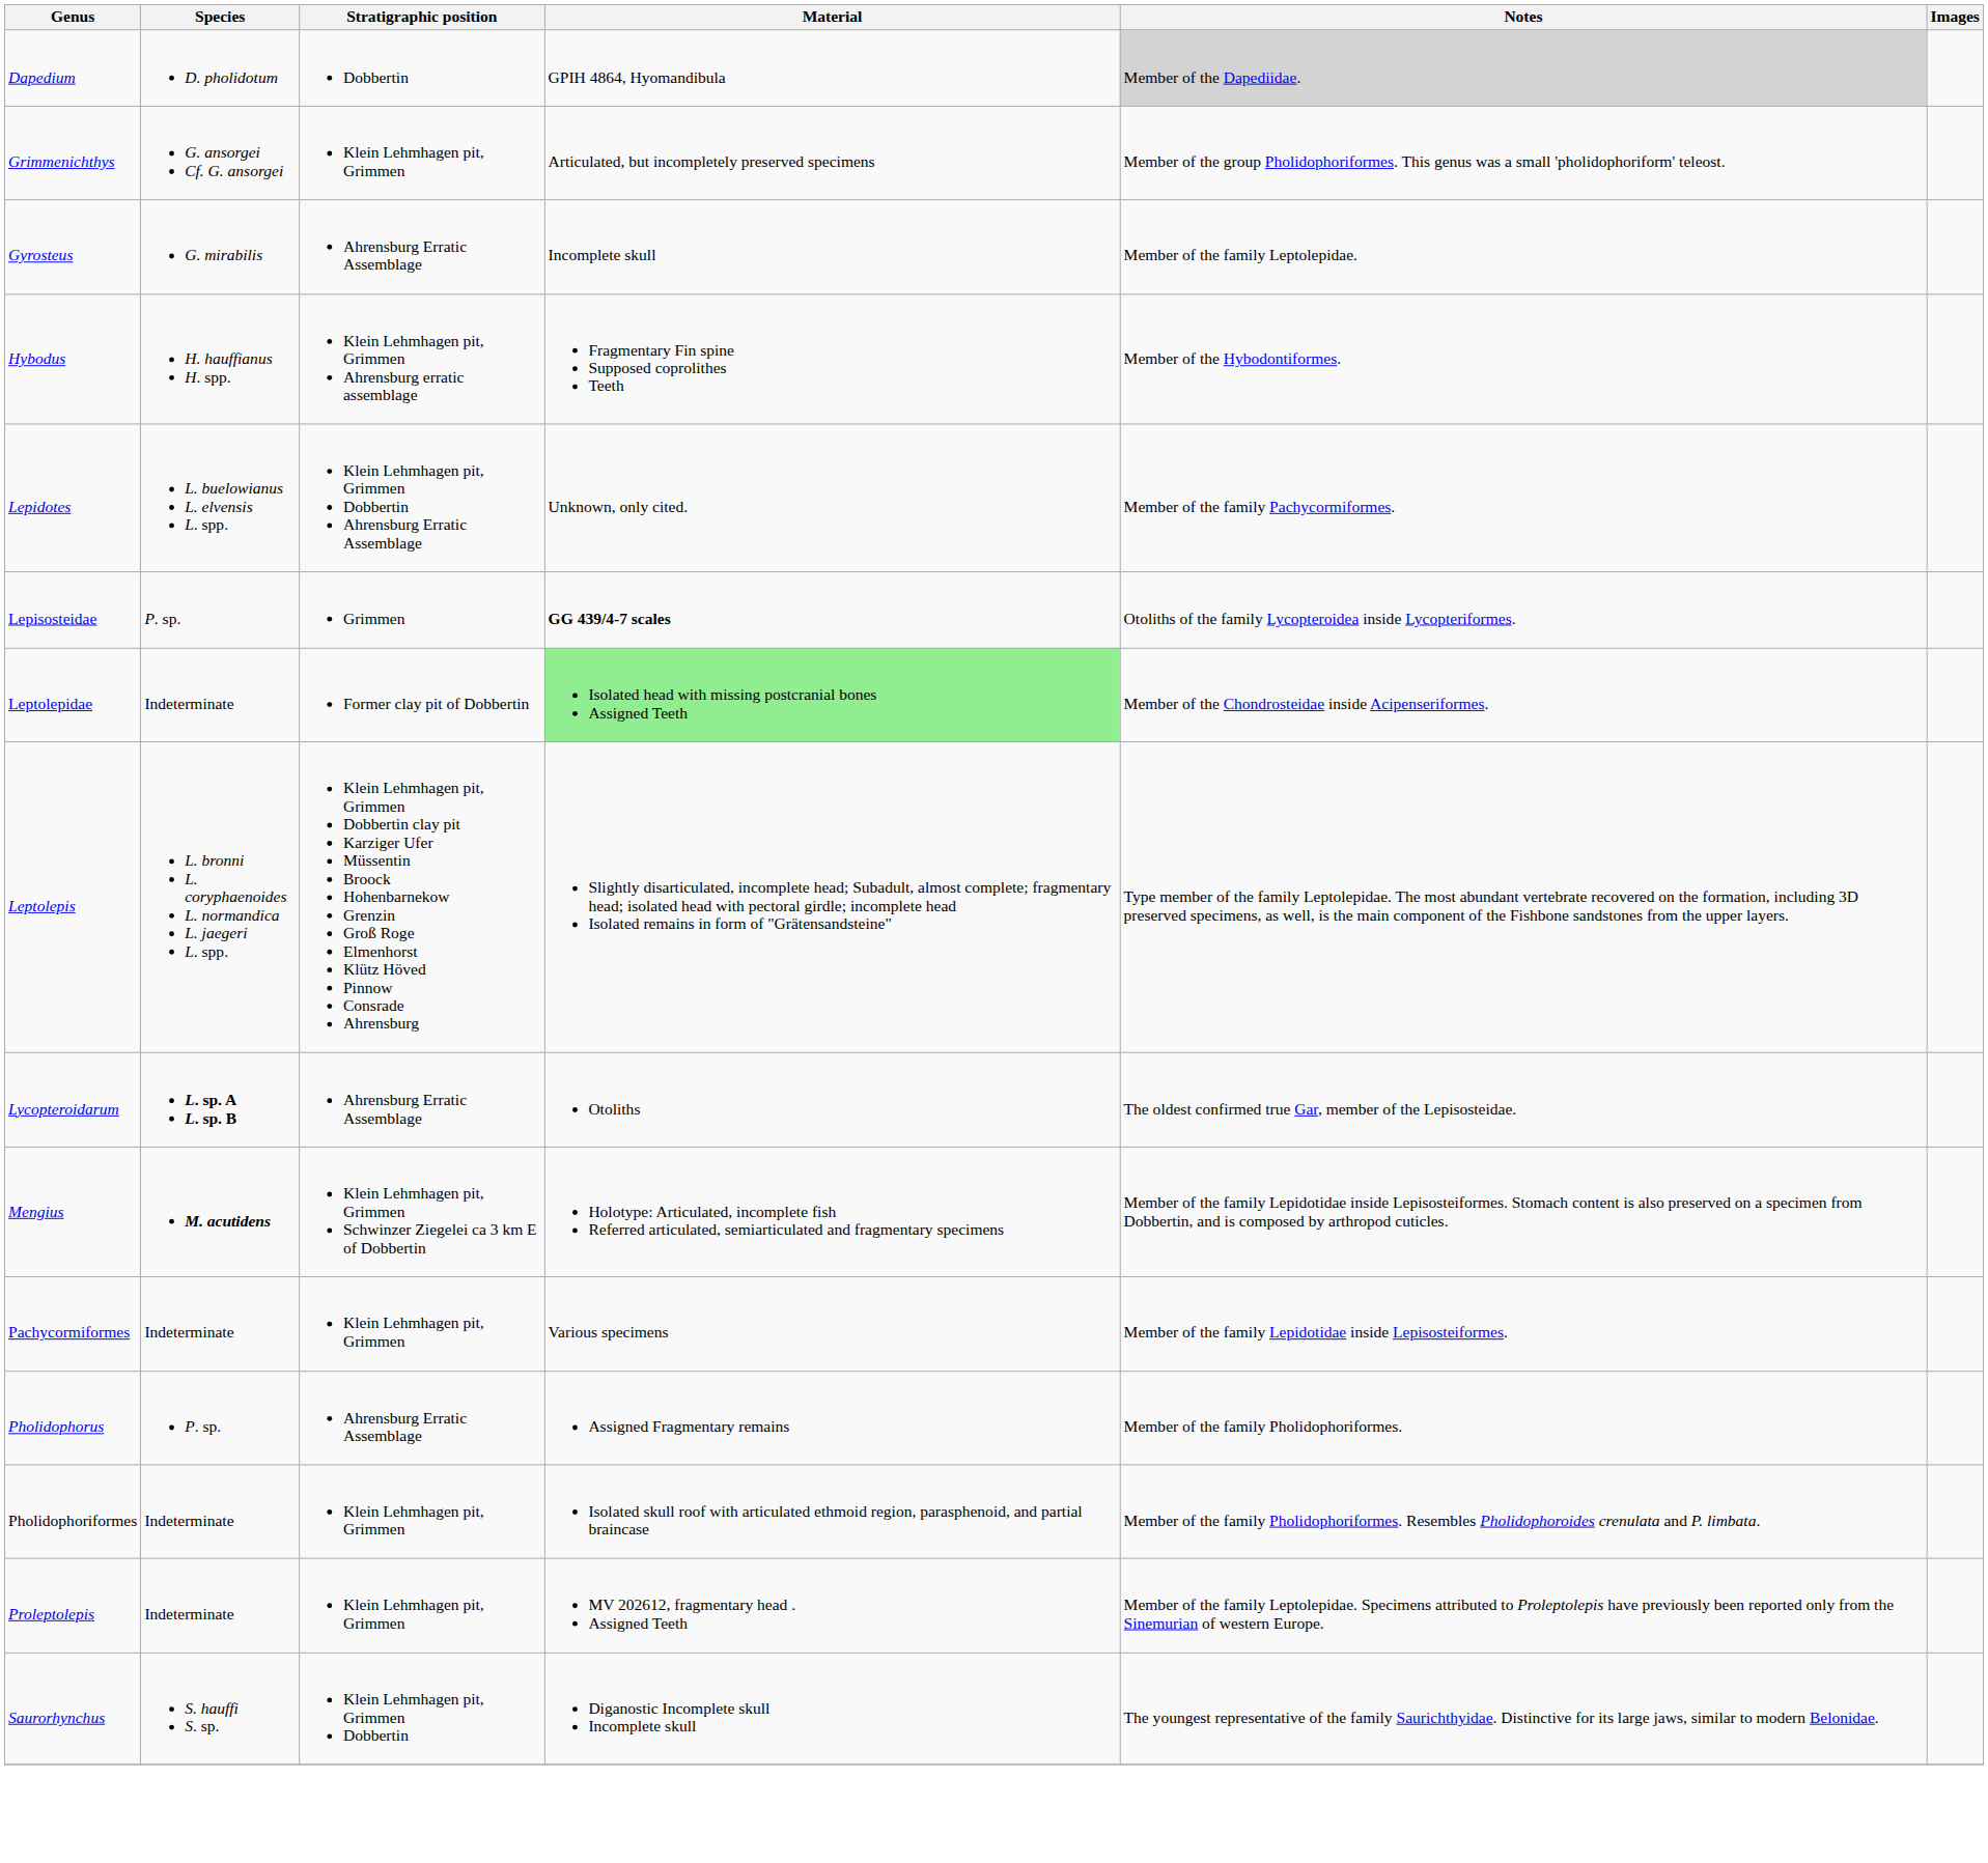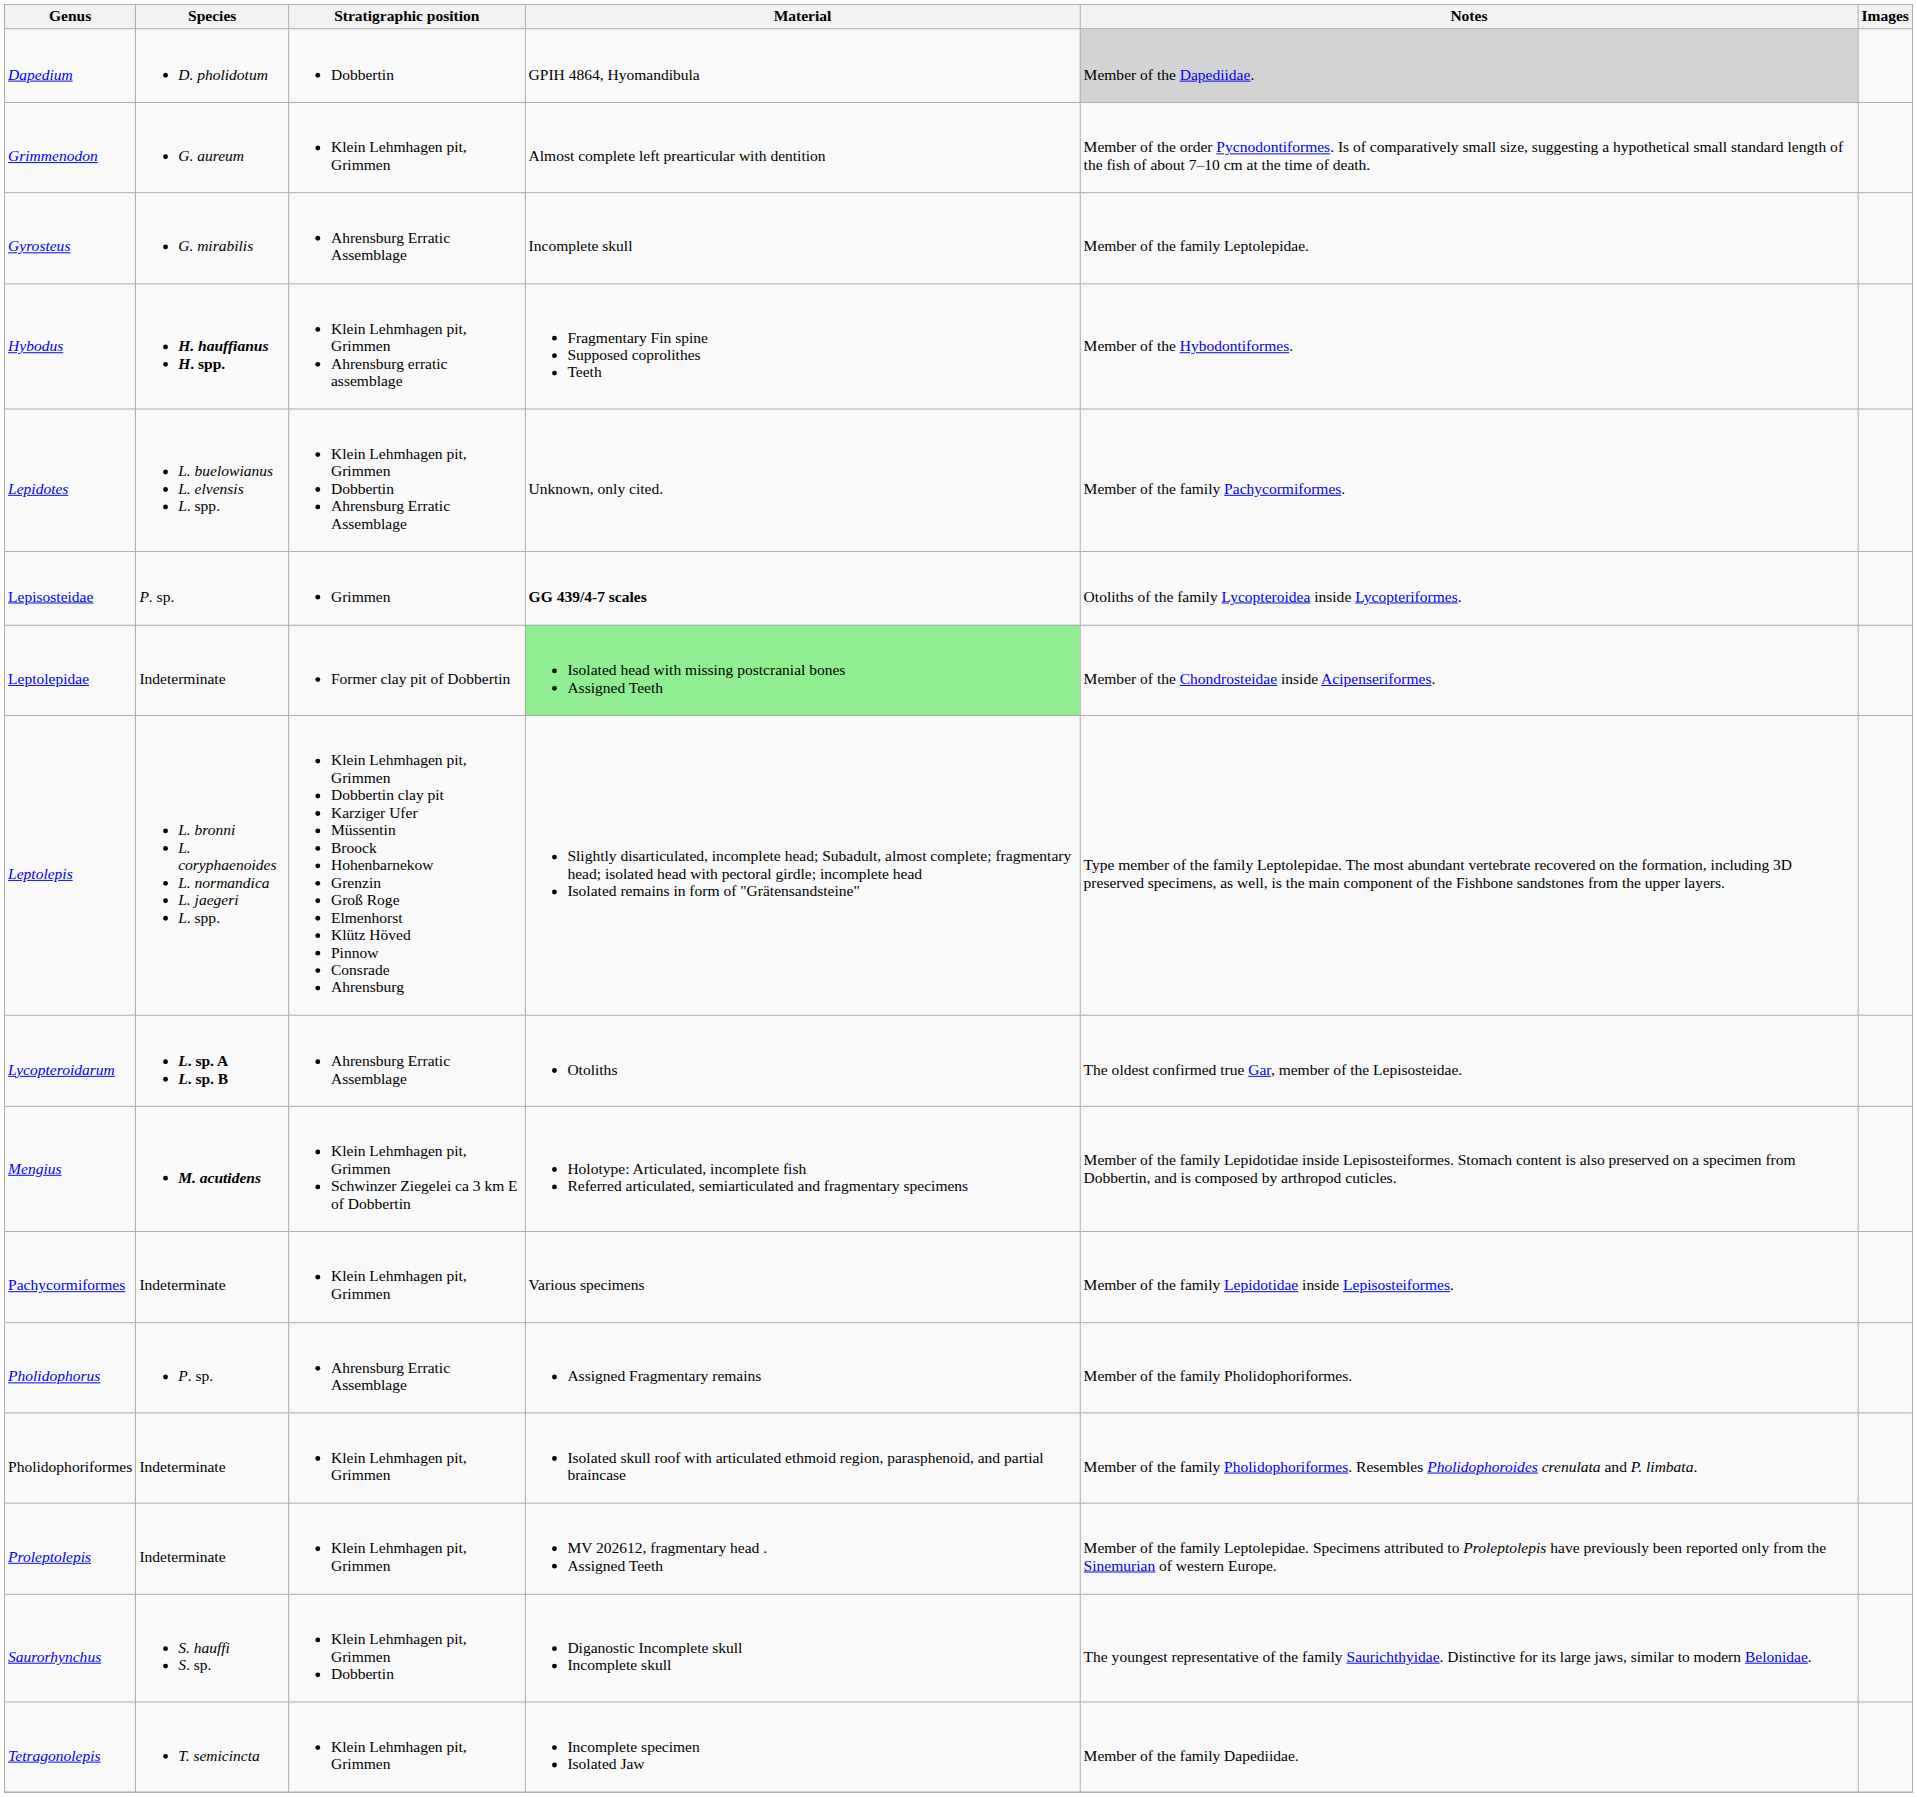 <table class = "wikitable">
 <tr>
 <th>Genus</th>
 <th>Species</th>
 <th>Stratigraphic position</th>
 <th>Material</th>
 <th>Notes</th>
 <th>Images</th>
 </tr>
 <tr>
 <td><br><em><a href='#'>Dapedium</a></em></td>
 <td><br><ul><li><em>D. pholidotum</em></li></ul></td>
 <td><br><ul><li>Dobbertin</li></ul></td>
 <td><br>GPIH 4864, Hyomandibula</td>
 <td style="background: lightgrey;"><br>Member of the <a href='#'>Dapediidae</a>.</td>
 <td></td>
 </tr>
 <tr>
-<td><br><em><a href='#'>Grimmenichthys</a></em></td>
-<td><br><ul><li><em>G. ansorgei</em></li><li><em>Cf. G. ansorgei</em></li></ul></td>
+<td><br><em><a href='#'>Grimmenodon</a></em></td>
+<td><br><ul><li><em>G. aureum</em></li></ul></td>
 <td><br><ul><li>Klein Lehmhagen pit, Grimmen</li></ul></td>
-<td><br>Articulated, but incompletely preserved specimens</td>
-<td><br>Member of the group <a href='#'>Pholidophoriformes</a>. This genus was a small 'pholidophoriform' teleost.</td>
+<td><br>Almost complete left prearticular with dentition</td>
+<td><br>Member of the order <a href='#'>Pycnodontiformes</a>. Is of comparatively small size, suggesting a hypothetical small standard length of the fish of about 7–10 cm at the time of death.</td>
 <td></td>
 </tr>
 <tr>
 <td><br><em><a href='#'>Gyrosteus</a></em></td>
 <td><br><ul><li><em>G. mirabilis</em></li></ul></td>
 <td><br><ul><li>Ahrensburg Erratic Assemblage</li></ul></td>
 <td><br>Incomplete skull</td>
 <td><br>Member of the family Leptolepidae.</td>
 <td></td>
 </tr>
 <tr>
 <td><em><a href='#'>Hybodus</a></em></td>
-<td><br><ul><li><em>H. hauffianus</em></li><li><em>H</em>. spp.</li></ul></td>
+<td><strong><br><ul><li><em>H. hauffianus</em></li><li><em>H</em>. spp.</li></ul></strong></td>
 <td><br><ul><li>Klein Lehmhagen pit, Grimmen</li><li>Ahrensburg erratic assemblage</li></ul></td>
 <td><br><ul><li>Fragmentary Fin spine</li><li>Supposed coprolithes</li><li>Teeth</li></ul></td>
 <td>Member of the <a href='#'>Hybodontiformes</a>.</td>
 <td></td>
 </tr>
 <tr>
 <td><br><em><a href='#'>Lepidotes</a></em></td>
 <td><br><ul><li><em>L. buelowianus</em></li><li><em>L. elvensis</em></li><li><em>L</em>. spp.</li></ul></td>
 <td><br><ul><li>Klein Lehmhagen pit, Grimmen</li><li>Dobbertin</li><li>Ahrensburg Erratic Assemblage</li></ul></td>
 <td><br>Unknown, only cited.</td>
 <td><br>Member of the family <a href='#'>Pachycormiformes</a>.</td>
 <td></td>
 </tr>
 <tr>
 <td><br><a href='#'>Lepisosteidae</a></td>
 <td><br><em>P</em>. sp.</td>
 <td><br><ul><li>Grimmen</li></ul></td>
 <td><strong><br>GG 439/4-7 scales</strong></td>
 <td><br>Otoliths of the family <a href='#'>Lycopteroidea</a> inside <a href='#'>Lycopteriformes</a>.</td>
 <td><br></td>
 </tr>
 <tr>
 <td><br><a href='#'>Leptolepidae</a></td>
 <td><br>Indeterminate</td>
 <td><br><ul><li>Former clay pit of Dobbertin</li></ul></td>
 <td style="background: lightgreen;"><br><ul><li>Isolated head with missing postcranial bones</li><li>Assigned Teeth</li></ul></td>
 <td><br>Member of the <a href='#'>Chondrosteidae</a> inside <a href='#'>Acipenseriformes</a>.</td>
 <td></td>
 </tr>
 <tr>
 <td><br><em><a href='#'>Leptolepis</a></em></td>
 <td><br><ul><li><em>L. bronni</em></li><li><em>L. coryphaenoides</em></li><li><em>L. normandica</em></li><li><em>L. jaegeri</em></li><li><em>L</em>. spp.</li></ul></td>
 <td><br><ul><li>Klein Lehmhagen pit, Grimmen</li><li>Dobbertin clay pit</li><li>Karziger Ufer</li><li>Müssentin</li><li>Broock</li><li>Hohenbarnekow</li><li>Grenzin</li><li>Groß Roge</li><li>Elmenhorst</li><li>Klütz Höved</li><li>Pinnow</li><li>Consrade</li><li>Ahrensburg</li></ul></td>
 <td><br><ul><li>Slightly disarticulated, incomplete head; Subadult, almost complete; fragmentary head; isolated head with pectoral girdle; incomplete head</li><li>Isolated remains in form of "Grätensandsteine"</li></ul></td>
 <td><br>Type member of the family Leptolepidae. The most abundant vertebrate recovered on the formation, including 3D preserved specimens, as well, is the main component of the Fishbone sandstones from the upper layers.</td>
 <td></td>
 </tr>
 <tr>
 <td><br><em><a href='#'>Lycopteroidarum</a></em></td>
 <td><strong><br><ul><li><em>L</em>. sp. A</li><li><em>L</em>. sp. B</li></ul></strong></td>
 <td><br><ul><li>Ahrensburg Erratic Assemblage</li></ul></td>
 <td><br><ul><li>Otoliths</li></ul></td>
 <td><br>The oldest confirmed true <a href='#'>Gar</a>, member of the Lepisosteidae.</td>
 <td></td>
 </tr>
 <tr>
 <td><em><a href='#'>Mengius</a></em></td>
 <td><strong><br><ul><li><em>M. acutidens</em></li></ul></strong></td>
 <td><br><ul><li>Klein Lehmhagen pit, Grimmen</li><li>Schwinzer Ziegelei ca 3 km E of Dobbertin</li></ul></td>
 <td><br><ul><li>Holotype: Articulated, incomplete fish</li><li>Referred articulated, semiarticulated and fragmentary specimens</li></ul></td>
 <td>Member of the family Lepidotidae inside Lepisosteiformes. Stomach content is also preserved on a specimen from Dobbertin, and is composed by arthropod cuticles.</td>
 <td></td>
 </tr>
 <tr>
 <td><br><a href='#'>Pachycormiformes</a></td>
 <td><br>Indeterminate</td>
 <td><br><ul><li>Klein Lehmhagen pit, Grimmen</li></ul></td>
 <td><br>Various specimens</td>
 <td><br>Member of the family <a href='#'>Lepidotidae</a> inside <a href='#'>Lepisosteiformes</a>.</td>
 <td></td>
 </tr>
 <tr>
 <td><br><em><a href='#'>Pholidophorus</a></em></td>
 <td><br><ul><li><em>P</em>. sp.</li></ul></td>
 <td><br><ul><li>Ahrensburg Erratic Assemblage</li></ul></td>
 <td><br><ul><li>Assigned Fragmentary remains</li></ul></td>
 <td><br>Member of the family Pholidophoriformes.</td>
 <td></td>
 </tr>
 <tr>
 <td><br>Pholidophoriformes</td>
 <td><br>Indeterminate</td>
 <td><br><ul><li>Klein Lehmhagen pit, Grimmen</li></ul></td>
 <td><br><ul><li>Isolated skull roof with articulated ethmoid region, parasphenoid, and partial braincase</li></ul></td>
 <td><br>Member of the family <a href='#'>Pholidophoriformes</a>. Resembles <em><a href='#'>Pholidophoroides</a> crenulata</em> and <em>P. limbata</em>.</td>
 <td></td>
 </tr>
 <tr>
 <td><br><em><a href='#'>Proleptolepis</a></em></td>
 <td><br>Indeterminate</td>
 <td><br><ul><li>Klein Lehmhagen pit, Grimmen</li></ul></td>
 <td><br><ul><li>MV 202612, fragmentary head .</li><li>Assigned Teeth</li></ul></td>
 <td><br>Member of the family Leptolepidae. Specimens attributed to <em>Proleptolepis</em> have previously been reported only from the <a href='#'>Sinemurian</a> of western Europe.</td>
 <td></td>
 </tr>
 <tr>
 <td><br><em><a href='#'>Saurorhynchus</a></em></td>
 <td><br><ul><li><em>S. hauffi</em></li><li><em>S</em>. sp.</li></ul></td>
 <td><br><ul><li>Klein Lehmhagen pit, Grimmen</li><li>Dobbertin</li></ul></td>
 <td><br><ul><li>Diganostic Incomplete skull</li><li>Incomplete skull</li></ul></td>
 <td><br>The youngest representative of the family <a href='#'>Saurichthyidae</a>. Distinctive for its large jaws, similar to modern <a href='#'>Belonidae</a>.</td>
 <td><br></td>
 </tr>
 <tr>
+<td><br><em><a href='#'>Tetragonolepis</a></em></td>
+<td><br><ul><li><em>T. semicincta</em></li></ul></td>
+<td><br><ul><li>Klein Lehmhagen pit, Grimmen</li></ul></td>
+<td><br><ul><li>Incomplete specimen</li><li>Isolated Jaw</li></ul></td>
+<td><br>Member of the family Dapediidae.</td>
+<td><br></td>
+</tr>
+<tr>
 </tr>
 </table>
